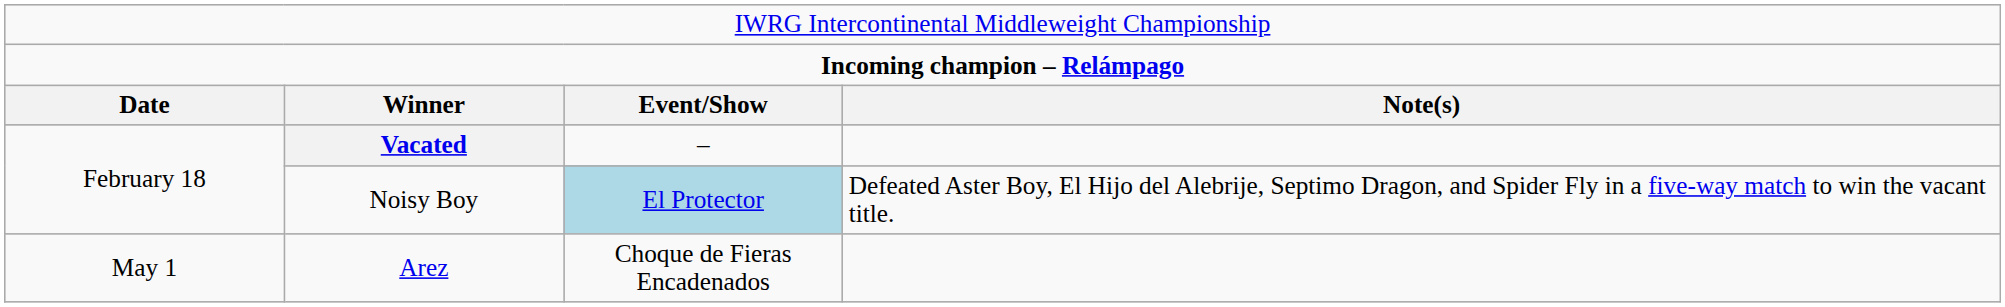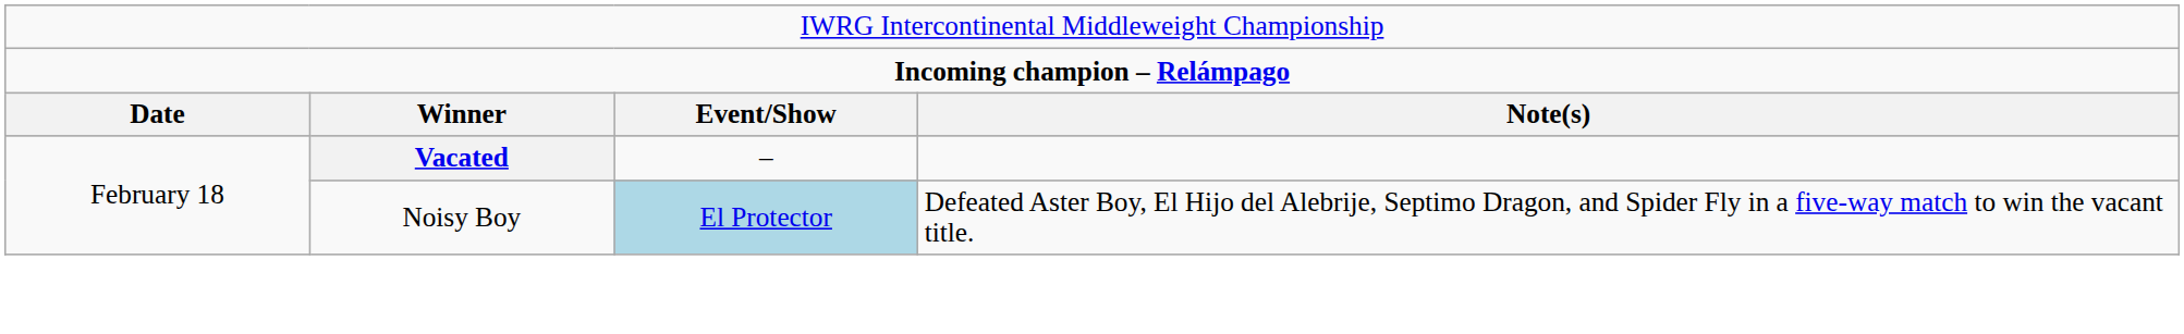 <table class="wikitable" style="text-align:center; width:100%;">
 <tr>
 <td colspan="4" style="text-align: center;"><a href='#'>IWRG Intercontinental Middleweight Championship</a></td>
 </tr>
 <tr>
 <td colspan="4" style="text-align: center;"><strong>Incoming champion – <a href='#'>Relámpago</a></strong></td>
 </tr>
 <tr>
 <th width=14%>Date</th>
 <th width=14%>Winner</th>
 <th width=14%>Event/Show</th>
 <th width=58%>Note(s)</th>
 </tr>
 <tr>
 <td rowspan=2>February 18</td>
 <th><a href='#'>Vacated</a></th>
 <td>–</td>
 <td></td>
 </tr>
 <tr>
 <td>Noisy Boy</td>
 <td style="background: lightblue;"><a href='#'>El Protector</a></td>
 <td align=left>Defeated Aster Boy, El Hijo del Alebrije, Septimo Dragon, and Spider Fly in a <a href='#'>five-way match</a> to win the vacant title.</td>
 </tr>
-<tr>
-<td>May 1</td>
-<td><a href='#'>Arez</a></td>
-<td>Choque de Fieras Encadenados</td>
-<td></td>
-</tr>
 </table>
